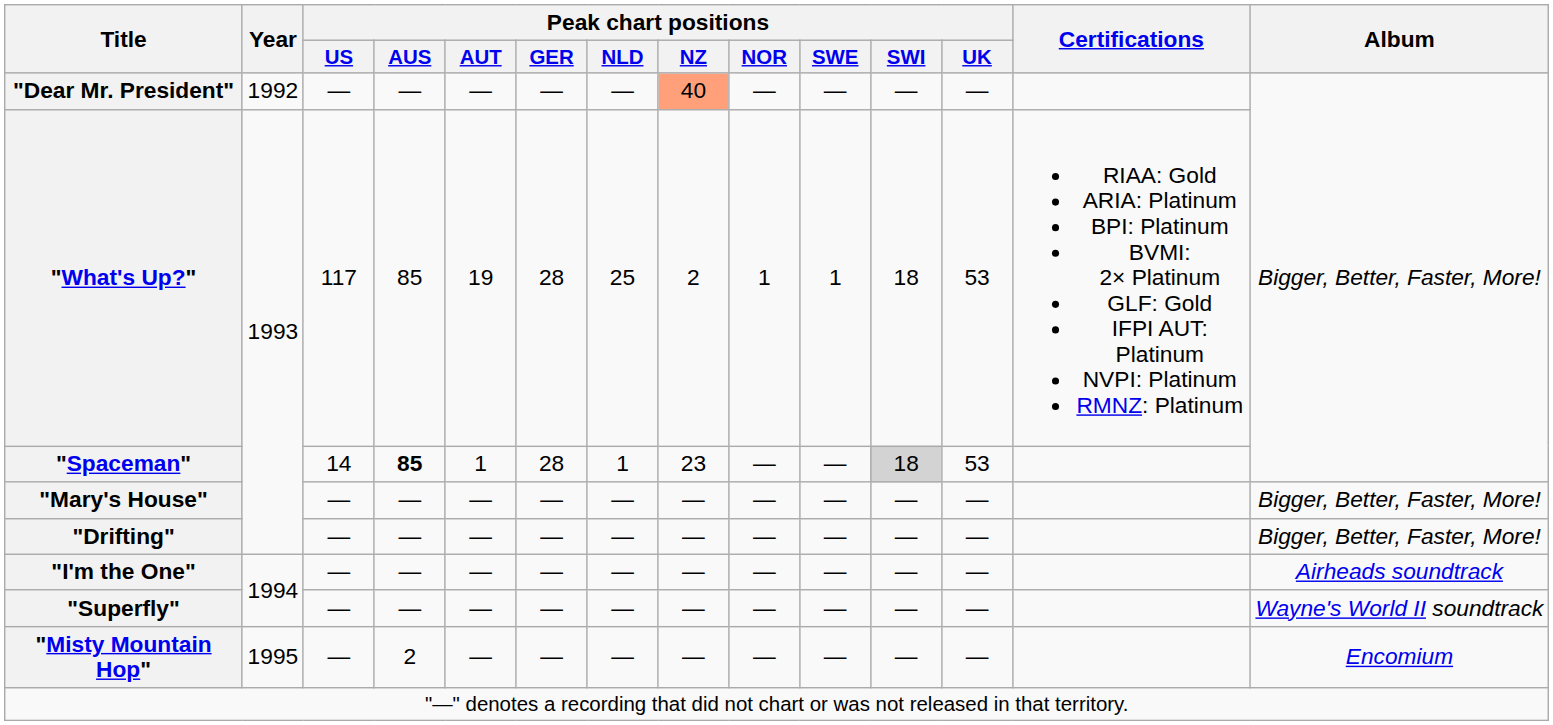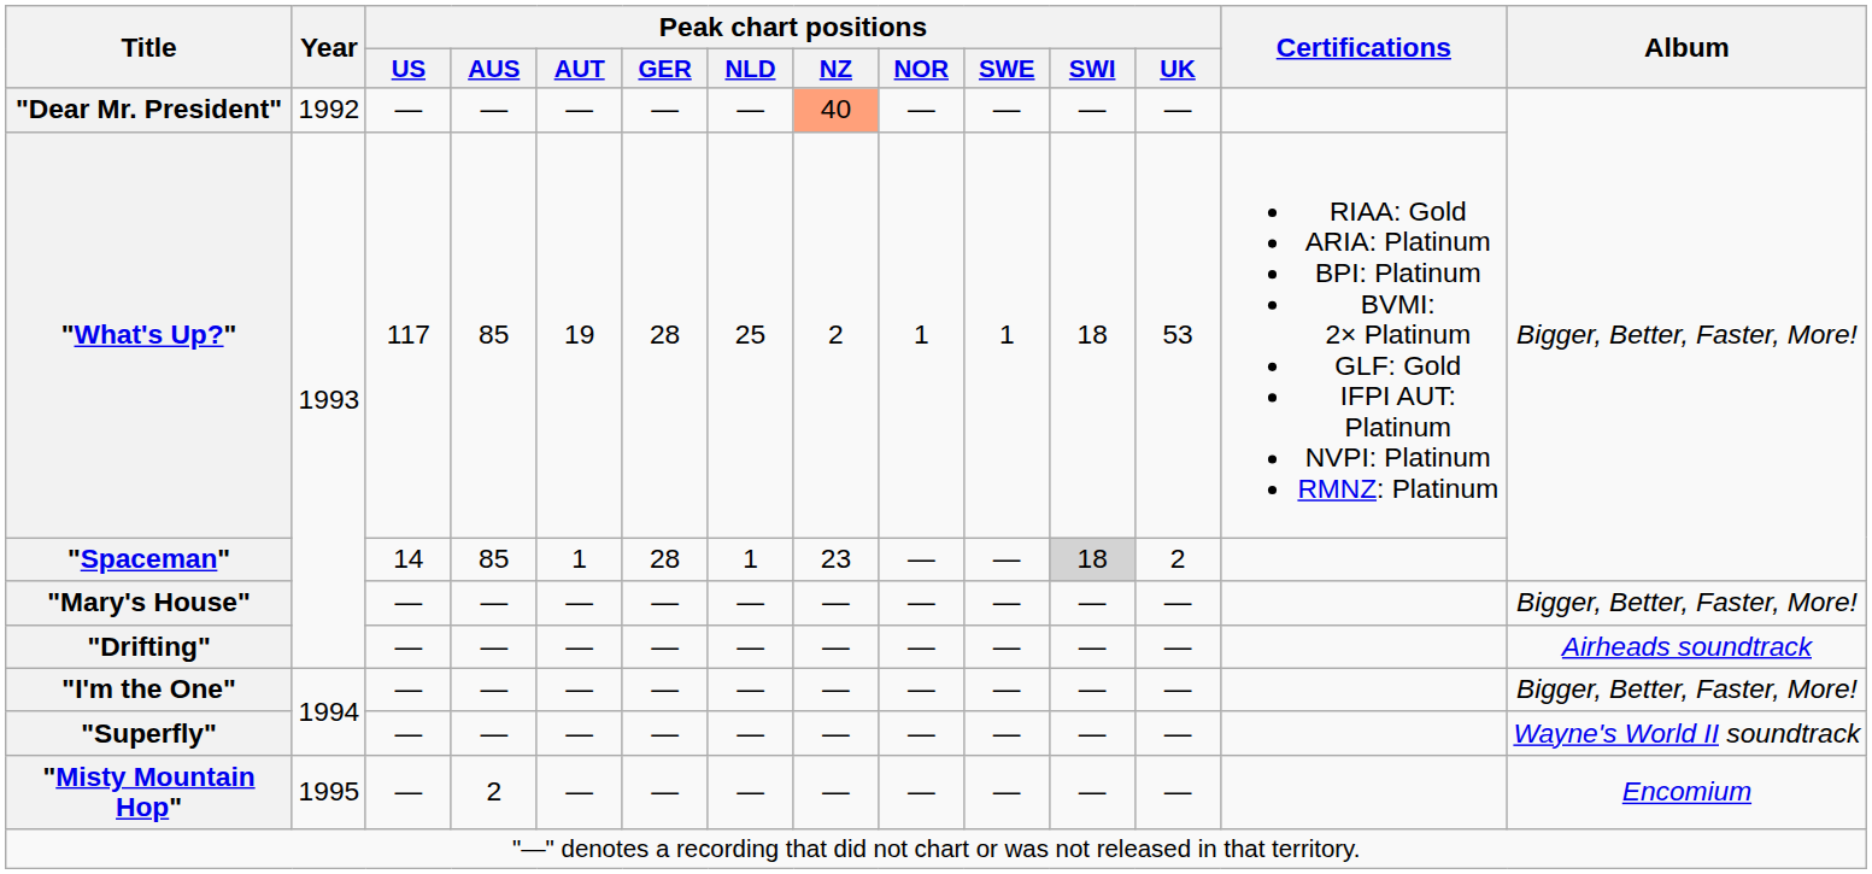 <table class="wikitable plainrowheaders" style="text-align:center;">
 <tr>
 <th scope="col" rowspan="2" style="width:10em;">Title</th>
 <th scope="col" rowspan="2">Year</th>
 <th scope="col" colspan="10">Peak chart positions</th>
 <th scope="col" rowspan="2" style="width:10em;"><a href='#'>Certifications</a></th>
 <th scope="col" rowspan="2">Album</th>
 </tr>
 <tr>
 <th scope="col" style="width:3em;font-size:90%;"><a href='#'>US</a><br></th>
 <th scope="col" style="width:3em;font-size:90%;"><a href='#'>AUS</a><br></th>
 <th scope="col" style="width:3em;font-size:90%;"><a href='#'>AUT</a><br></th>
 <th scope="col" style="width:3em;font-size:90%;"><a href='#'>GER</a><br></th>
 <th scope="col" style="width:3em;font-size:90%;"><a href='#'>NLD</a><br></th>
 <th scope="col" style="width:3em;font-size:90%;"><a href='#'>NZ</a><br></th>
 <th scope="col" style="width:3em;font-size:90%;"><a href='#'>NOR</a><br></th>
 <th scope="col" style="width:3em;font-size:90%;"><a href='#'>SWE</a><br></th>
 <th scope="col" style="width:3em;font-size:90%;"><a href='#'>SWI</a><br></th>
 <th scope="col" style="width:3em;font-size:90%;"><a href='#'>UK</a><br></th>
 </tr>
 <tr>
 <th scope="row">"Dear Mr. President"</th>
 <td>1992</td>
 <td>—</td>
 <td>—</td>
 <td>—</td>
 <td>—</td>
 <td>—</td>
 <td style="background: lightsalmon;">40</td>
 <td>—</td>
 <td>—</td>
 <td>—</td>
 <td>—</td>
 <td></td>
 <td rowspan="3"><em>Bigger, Better, Faster, More!</em></td>
 </tr>
 <tr>
 <th scope="row">"<a href='#'>What's Up?</a>"</th>
 <td rowspan="4">1993</td>
 <td>117</td>
 <td>85</td>
 <td>19</td>
 <td>28</td>
 <td>25</td>
 <td>2</td>
 <td>1</td>
 <td>1</td>
 <td>18</td>
 <td>53</td>
 <td><br><ul><li>RIAA: Gold</li><li>ARIA: Platinum</li><li>BPI: Platinum</li><li>BVMI: 2× Platinum</li><li>GLF: Gold</li><li>IFPI AUT: Platinum</li><li>NVPI: Platinum</li><li><a href='#'>RMNZ</a>: Platinum</li></ul></td>
 </tr>
 <tr>
 <th scope="row">"<a href='#'>Spaceman</a>"</th>
 <td>14</td>
-<td><strong>85</strong></td>
+<td>85</td>
 <td>1</td>
 <td>28</td>
 <td>1</td>
 <td>23</td>
 <td>—</td>
 <td>—</td>
 <td style="background: lightgrey;">18</td>
-<td>53</td>
+<td>2</td>
 <td></td>
 </tr>
 <tr>
 <th scope="row">"Mary's House"</th>
 <td>—</td>
 <td>—</td>
 <td>—</td>
 <td>—</td>
 <td>—</td>
 <td>—</td>
 <td>—</td>
 <td>—</td>
 <td>—</td>
 <td>—</td>
 <td></td>
 <td><em>Bigger, Better, Faster, More!</em></td>
 </tr>
 <tr>
 <th scope="row">"Drifting"</th>
 <td>—</td>
 <td>—</td>
 <td>—</td>
 <td>—</td>
 <td>—</td>
 <td>—</td>
 <td>—</td>
 <td>—</td>
 <td>—</td>
 <td>—</td>
 <td></td>
-<td><em>Bigger, Better, Faster, More!</em></td>
+<td><em><a href='#'>Airheads soundtrack</a></em></td>
 </tr>
 <tr>
 <th scope="row">"I'm the One"</th>
 <td rowspan="2">1994</td>
 <td>—</td>
 <td>—</td>
 <td>—</td>
 <td>—</td>
 <td>—</td>
 <td>—</td>
 <td>—</td>
 <td>—</td>
 <td>—</td>
 <td>—</td>
 <td></td>
-<td><em><a href='#'>Airheads soundtrack</a></em></td>
+<td><em>Bigger, Better, Faster, More!</em></td>
 </tr>
 <tr>
 <th scope="row">"Superfly"</th>
 <td>—</td>
 <td>—</td>
 <td>—</td>
 <td>—</td>
 <td>—</td>
 <td>—</td>
 <td>—</td>
 <td>—</td>
 <td>—</td>
 <td>—</td>
 <td></td>
 <td><em><a href='#'>Wayne's World II</a> soundtrack</em></td>
 </tr>
 <tr>
 <th scope="row">"<a href='#'>Misty Mountain Hop</a>"</th>
 <td>1995</td>
 <td>—</td>
 <td>2</td>
 <td>—</td>
 <td>—</td>
 <td>—</td>
 <td>—</td>
 <td>—</td>
 <td>—</td>
 <td>—</td>
 <td>—</td>
 <td></td>
 <td><em><a href='#'>Encomium</a></em></td>
 </tr>
 <tr>
 <td colspan="14" style="font-size:90%">"—" denotes a recording that did not chart or was not released in that territory.</td>
 </tr>
 </table>
